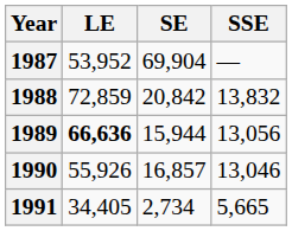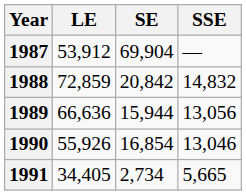 <table class="wikitable">
 <tr>
 <th>Year</th>
 <th>LE</th>
 <th>SE</th>
 <th>SSE</th>
 </tr>
 <tr>
 <th>1987</th>
-<td>53,952</td>
+<td>53,912</td>
 <td>69,904</td>
 <td>—</td>
 </tr>
 <tr>
 <th>1988</th>
 <td>72,859</td>
 <td>20,842</td>
-<td>13,832</td>
+<td>14,832</td>
 </tr>
 <tr>
 <th>1989</th>
-<td><strong>66,636</strong></td>
+<td>66,636</td>
 <td>15,944</td>
 <td>13,056</td>
 </tr>
 <tr>
 <th>1990</th>
 <td>55,926</td>
-<td>16,857</td>
+<td>16,854</td>
 <td>13,046</td>
 </tr>
 <tr>
 <th>1991</th>
 <td>34,405</td>
 <td>2,734</td>
 <td>5,665</td>
 </tr>
 </table>
